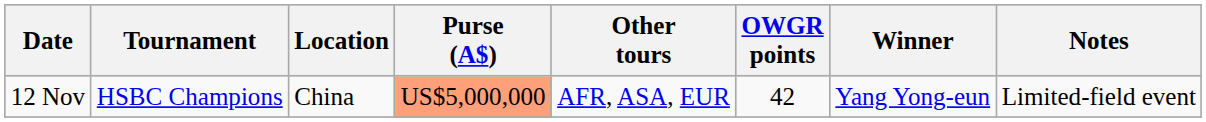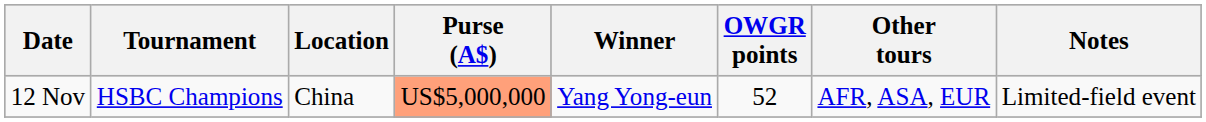 <table class="wikitable" style="font-size:95%">
 <tr>
 <th>Date</th>
 <th>Tournament</th>
 <th>Location</th>
 <th>Purse<br>(<a href='#'>A$</a>)</th>
+<th>Winner</th>
+<th><a href='#'>OWGR</a><br>points</th>
 <th>Other<br>tours</th>
-<th><a href='#'>OWGR</a><br>points</th>
-<th>Winner</th>
 <th>Notes</th>
 </tr>
 <tr>
 <td>12 Nov</td>
 <td><a href='#'>HSBC Champions</a></td>
 <td>China</td>
 <td align=right style="background: lightsalmon;">US$5,000,000</td>
+<td> <a href='#'>Yang Yong-eun</a></td>
+<td align=center>52</td>
 <td><a href='#'>AFR</a>, <a href='#'>ASA</a>, <a href='#'>EUR</a></td>
-<td align=center>42</td>
-<td> <a href='#'>Yang Yong-eun</a></td>
 <td>Limited-field event</td>
 </tr>
 </table>
